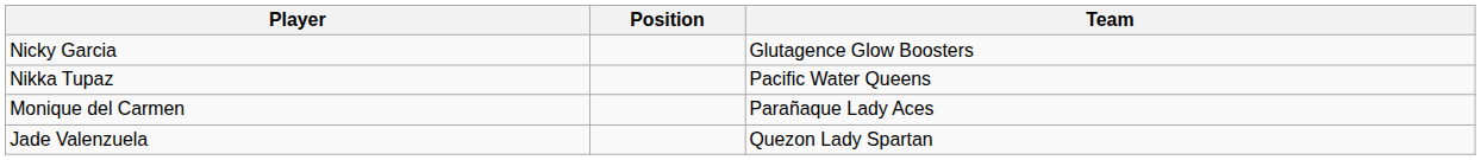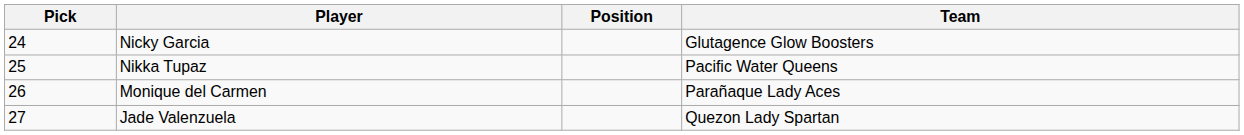 <table class="wikitable sortable">
 <tr>
+<th style="width:5%;">Pick</th>
 <th style="width:20%;">Player</th>
 <th style="width:5%;">Position</th>
 <th style="width:25%;">Team</th>
 </tr>
 <tr>
+<td>24</td>
 <td>Nicky Garcia</td>
 <td></td>
 <td>Glutagence Glow Boosters</td>
 </tr>
 <tr>
+<td>25</td>
 <td>Nikka Tupaz</td>
 <td></td>
 <td>Pacific Water Queens</td>
 </tr>
 <tr>
+<td>26</td>
 <td>Monique del Carmen</td>
 <td></td>
 <td>Parañaque Lady Aces</td>
 </tr>
 <tr>
+<td>27</td>
 <td>Jade Valenzuela</td>
 <td></td>
 <td>Quezon Lady Spartan</td>
 </tr>
 </table>
